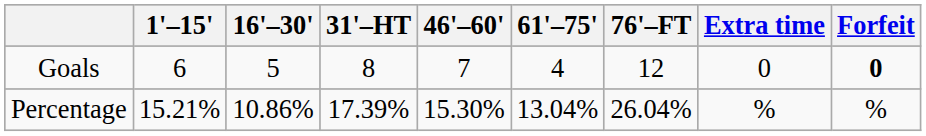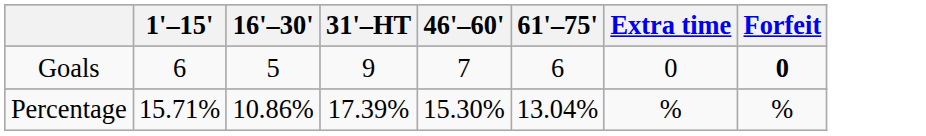 <table class="wikitable" style="text-align:center">
 <tr>
 <th></th>
 <th>1'–15'</th>
 <th>16'–30'</th>
 <th>31'–HT</th>
 <th>46'–60'</th>
 <th>61'–75'</th>
-<th>76'–FT</th>
 <th><a href='#'>Extra time</a></th>
 <th><a href='#'>Forfeit</a></th>
 </tr>
 <tr>
 <td>Goals</td>
 <td>6</td>
 <td>5</td>
-<td>8</td>
+<td>9</td>
 <td>7</td>
-<td>4</td>
-<td>12</td>
+<td>6</td>
 <td>0</td>
 <td><strong>0</strong></td>
 </tr>
 <tr>
 <td>Percentage</td>
-<td>15.21%</td>
+<td>15.71%</td>
 <td>10.86%</td>
 <td>17.39%</td>
 <td>15.30%</td>
 <td>13.04%</td>
-<td>26.04%</td>
 <td>%</td>
 <td>%</td>
 </tr>
 </table>
